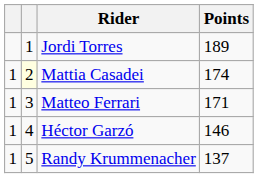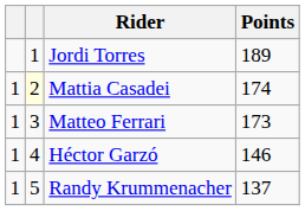 <table class="wikitable" style="font-size: 95%;">
 <tr>
 <th></th>
 <th></th>
 <th>Rider</th>
 <th>Points</th>
 </tr>
 <tr>
 <td></td>
 <td align=center>1</td>
 <td> <a href='#'>Jordi Torres</a></td>
 <td align=left>189</td>
 </tr>
 <tr>
 <td> 1</td>
 <td align=center style="background: lightyellow;">2</td>
 <td> <a href='#'>Mattia Casadei</a></td>
 <td align=left>174</td>
 </tr>
 <tr>
 <td> 1</td>
 <td align=center>3</td>
 <td> <a href='#'>Matteo Ferrari</a></td>
-<td align=left>171</td>
+<td align=left>173</td>
 </tr>
 <tr>
 <td> 1</td>
 <td align=center>4</td>
 <td> <a href='#'>Héctor Garzó</a></td>
 <td align=left>146</td>
 </tr>
 <tr>
 <td> 1</td>
 <td align=center>5</td>
 <td> <a href='#'>Randy Krummenacher</a></td>
 <td align=left>137</td>
 </tr>
 </table>
